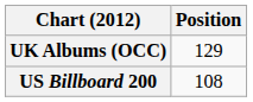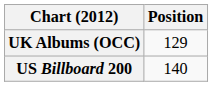 <table class="wikitable sortable plainrowheaders" style="text-align:center">
 <tr>
 <th scope="col">Chart (2012)</th>
 <th scope="col">Position</th>
 </tr>
 <tr>
 <th scope="row">UK Albums (OCC)</th>
 <td>129</td>
 </tr>
 <tr>
 <th scope="row">US <em>Billboard</em> 200</th>
-<td>108</td>
+<td>140</td>
 </tr>
 </table>
